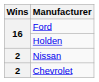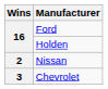 <table class="wikitable" style="font-size: 95%;">
 <tr>
 <th>Wins</th>
 <th>Manufacturer</th>
 </tr>
 <tr>
 <th rowspan="2">16</th>
 <td><a href='#'>Ford</a></td>
 </tr>
 <tr>
 <td><a href='#'>Holden</a></td>
 </tr>
 <tr>
 <th>2</th>
 <td><a href='#'>Nissan</a></td>
 </tr>
 <tr>
-<th>2</th>
+<th>3</th>
 <td><a href='#'>Chevrolet</a></td>
 </tr>
 </table>
